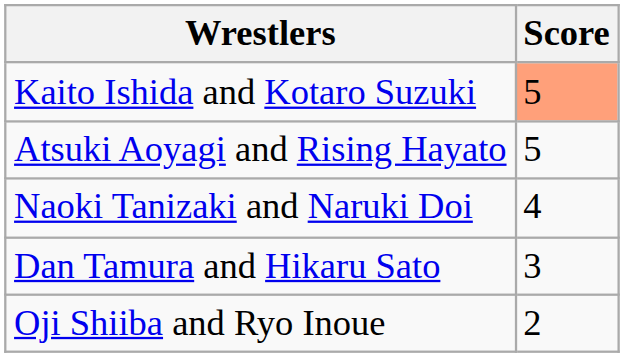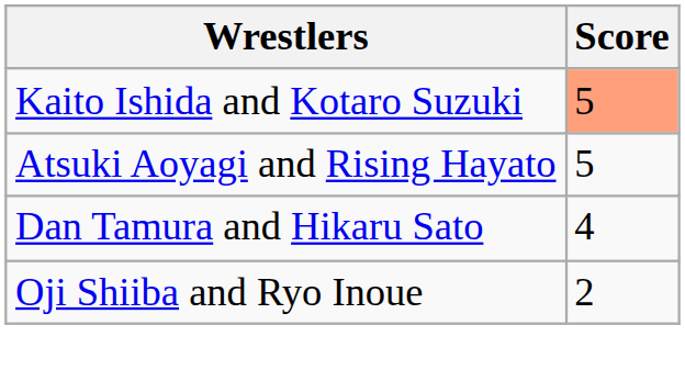 <table class="wikitable" style="margin: 1em auto 1em auto">
 <tr>
 <th>Wrestlers</th>
 <th>Score</th>
 </tr>
 <tr>
 <td><a href='#'>Kaito Ishida</a> and <a href='#'>Kotaro Suzuki</a></td>
 <td style="background: lightsalmon;">5</td>
 </tr>
 <tr>
 <td><a href='#'>Atsuki Aoyagi</a> and <a href='#'>Rising Hayato</a></td>
 <td>5</td>
 </tr>
 <tr>
-<td><a href='#'>Naoki Tanizaki</a> and <a href='#'>Naruki Doi</a></td>
+<td><a href='#'>Dan Tamura</a> and <a href='#'>Hikaru Sato</a></td>
 <td>4</td>
-</tr>
-<tr>
-<td><a href='#'>Dan Tamura</a> and <a href='#'>Hikaru Sato</a></td>
-<td>3</td>
 </tr>
 <tr>
 <td><a href='#'>Oji Shiiba</a> and Ryo Inoue</td>
 <td>2</td>
 </tr>
 </table>
